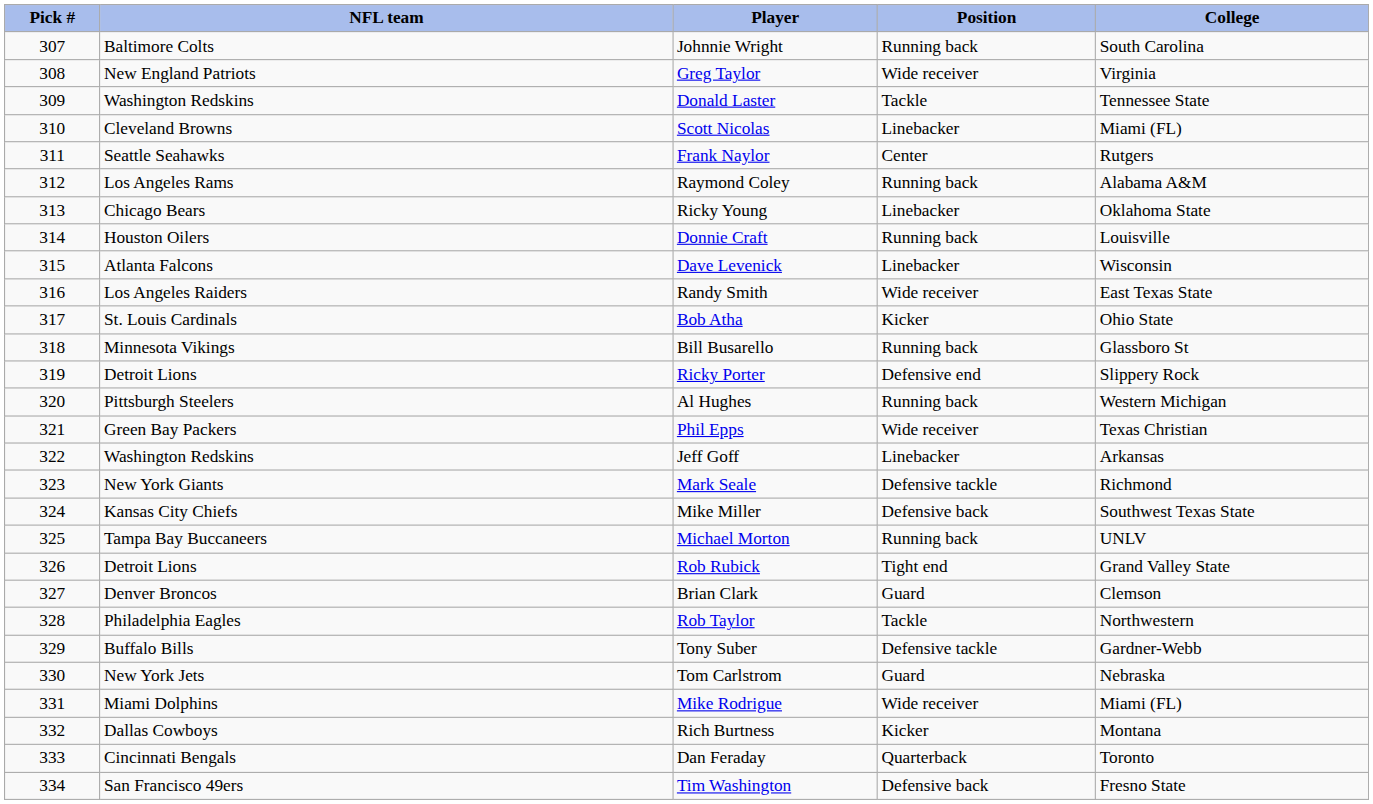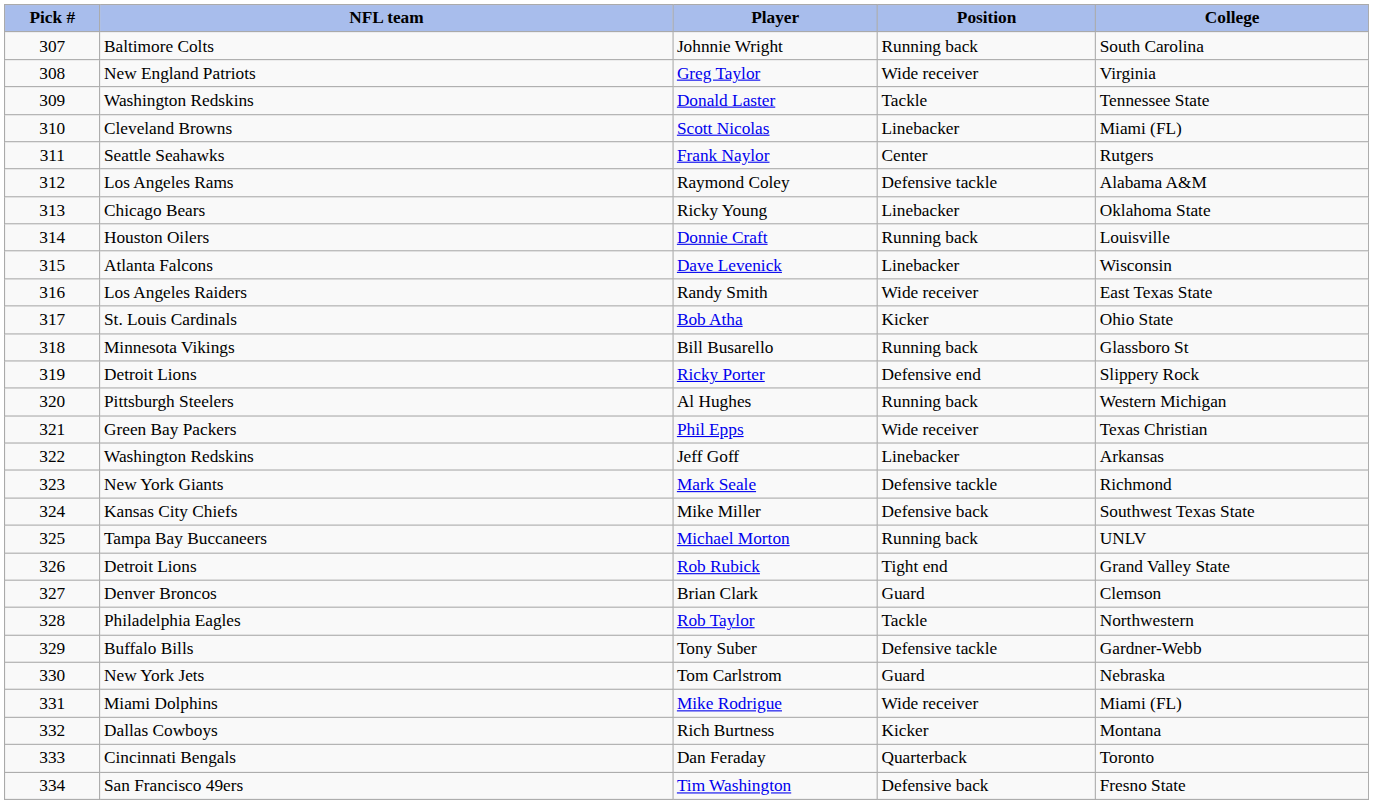 <table class="wikitable sortable sortable" style="width: 100%">
 <tr>
 <th style="background:#A8BDEC;" width=7%>Pick #</th>
 <th width=42% style="background:#A8BDEC;">NFL team</th>
 <th width=15% style="background:#A8BDEC;">Player</th>
 <th width=16% style="background:#A8BDEC;">Position</th>
 <th width=20% style="background:#A8BDEC;">College</th>
 </tr>
 <tr>
 <td align=center>307</td>
 <td>Baltimore Colts</td>
 <td>Johnnie Wright</td>
 <td>Running back</td>
 <td>South Carolina</td>
 </tr>
 <tr>
 <td align=center>308</td>
 <td>New England Patriots</td>
 <td><a href='#'>Greg Taylor</a></td>
 <td>Wide receiver</td>
 <td>Virginia</td>
 </tr>
 <tr>
 <td align=center>309</td>
 <td>Washington Redskins</td>
 <td><a href='#'>Donald Laster</a></td>
 <td>Tackle</td>
 <td>Tennessee State</td>
 </tr>
 <tr>
 <td align=center>310</td>
 <td>Cleveland Browns</td>
 <td><a href='#'>Scott Nicolas</a></td>
 <td>Linebacker</td>
 <td>Miami (FL)</td>
 </tr>
 <tr>
 <td align=center>311</td>
 <td>Seattle Seahawks</td>
 <td><a href='#'>Frank Naylor</a></td>
 <td>Center</td>
 <td>Rutgers</td>
 </tr>
 <tr>
 <td align=center>312</td>
 <td>Los Angeles Rams</td>
 <td>Raymond Coley</td>
-<td>Running back</td>
+<td>Defensive tackle</td>
 <td>Alabama A&M</td>
 </tr>
 <tr>
 <td align=center>313</td>
 <td>Chicago Bears</td>
 <td>Ricky Young</td>
 <td>Linebacker</td>
 <td>Oklahoma State</td>
 </tr>
 <tr>
 <td align=center>314</td>
 <td>Houston Oilers</td>
 <td><a href='#'>Donnie Craft</a></td>
 <td>Running back</td>
 <td>Louisville</td>
 </tr>
 <tr>
 <td align=center>315</td>
 <td>Atlanta Falcons</td>
 <td><a href='#'>Dave Levenick</a></td>
 <td>Linebacker</td>
 <td>Wisconsin</td>
 </tr>
 <tr>
 <td align=center>316</td>
 <td>Los Angeles Raiders</td>
 <td>Randy Smith</td>
 <td>Wide receiver</td>
 <td>East Texas State</td>
 </tr>
 <tr>
 <td align=center>317</td>
 <td>St. Louis Cardinals</td>
 <td><a href='#'>Bob Atha</a></td>
 <td>Kicker</td>
 <td>Ohio State</td>
 </tr>
 <tr>
 <td align=center>318</td>
 <td>Minnesota Vikings</td>
 <td>Bill Busarello</td>
 <td>Running back</td>
 <td>Glassboro St</td>
 </tr>
 <tr>
 <td align=center>319</td>
 <td>Detroit Lions</td>
 <td><a href='#'>Ricky Porter</a></td>
 <td>Defensive end</td>
 <td>Slippery Rock</td>
 </tr>
 <tr>
 <td align=center>320</td>
 <td>Pittsburgh Steelers</td>
 <td>Al Hughes</td>
 <td>Running back</td>
 <td>Western Michigan</td>
 </tr>
 <tr>
 <td align=center>321</td>
 <td>Green Bay Packers</td>
 <td><a href='#'>Phil Epps</a></td>
 <td>Wide receiver</td>
 <td>Texas Christian</td>
 </tr>
 <tr>
 <td align=center>322</td>
 <td>Washington Redskins</td>
 <td>Jeff Goff</td>
 <td>Linebacker</td>
 <td>Arkansas</td>
 </tr>
 <tr>
 <td align=center>323</td>
 <td>New York Giants</td>
 <td><a href='#'>Mark Seale</a></td>
 <td>Defensive tackle</td>
 <td>Richmond</td>
 </tr>
 <tr>
 <td align=center>324</td>
 <td>Kansas City Chiefs</td>
 <td>Mike Miller</td>
 <td>Defensive back</td>
 <td>Southwest Texas State</td>
 </tr>
 <tr>
 <td align=center>325</td>
 <td>Tampa Bay Buccaneers</td>
 <td><a href='#'>Michael Morton</a></td>
 <td>Running back</td>
 <td>UNLV</td>
 </tr>
 <tr>
 <td align=center>326</td>
 <td>Detroit Lions</td>
 <td><a href='#'>Rob Rubick</a></td>
 <td>Tight end</td>
 <td>Grand Valley State</td>
 </tr>
 <tr>
 <td align=center>327</td>
 <td>Denver Broncos</td>
 <td>Brian Clark</td>
 <td>Guard</td>
 <td>Clemson</td>
 </tr>
 <tr>
 <td align=center>328</td>
 <td>Philadelphia Eagles</td>
 <td><a href='#'>Rob Taylor</a></td>
 <td>Tackle</td>
 <td>Northwestern</td>
 </tr>
 <tr>
 <td align=center>329</td>
 <td>Buffalo Bills</td>
 <td>Tony Suber</td>
 <td>Defensive tackle</td>
 <td>Gardner-Webb</td>
 </tr>
 <tr>
 <td align=center>330</td>
 <td>New York Jets</td>
 <td>Tom Carlstrom</td>
 <td>Guard</td>
 <td>Nebraska</td>
 </tr>
 <tr>
 <td align=center>331</td>
 <td>Miami Dolphins</td>
 <td><a href='#'>Mike Rodrigue</a></td>
 <td>Wide receiver</td>
 <td>Miami (FL)</td>
 </tr>
 <tr>
 <td align=center>332</td>
 <td>Dallas Cowboys</td>
 <td>Rich Burtness</td>
 <td>Kicker</td>
 <td>Montana</td>
 </tr>
 <tr>
 <td align=center>333</td>
 <td>Cincinnati Bengals</td>
 <td>Dan Feraday</td>
 <td>Quarterback</td>
 <td>Toronto</td>
 </tr>
 <tr>
 <td align=center>334 </td>
 <td>San Francisco 49ers</td>
 <td><a href='#'>Tim Washington</a></td>
 <td>Defensive back</td>
 <td>Fresno State</td>
 </tr>
 </table>
